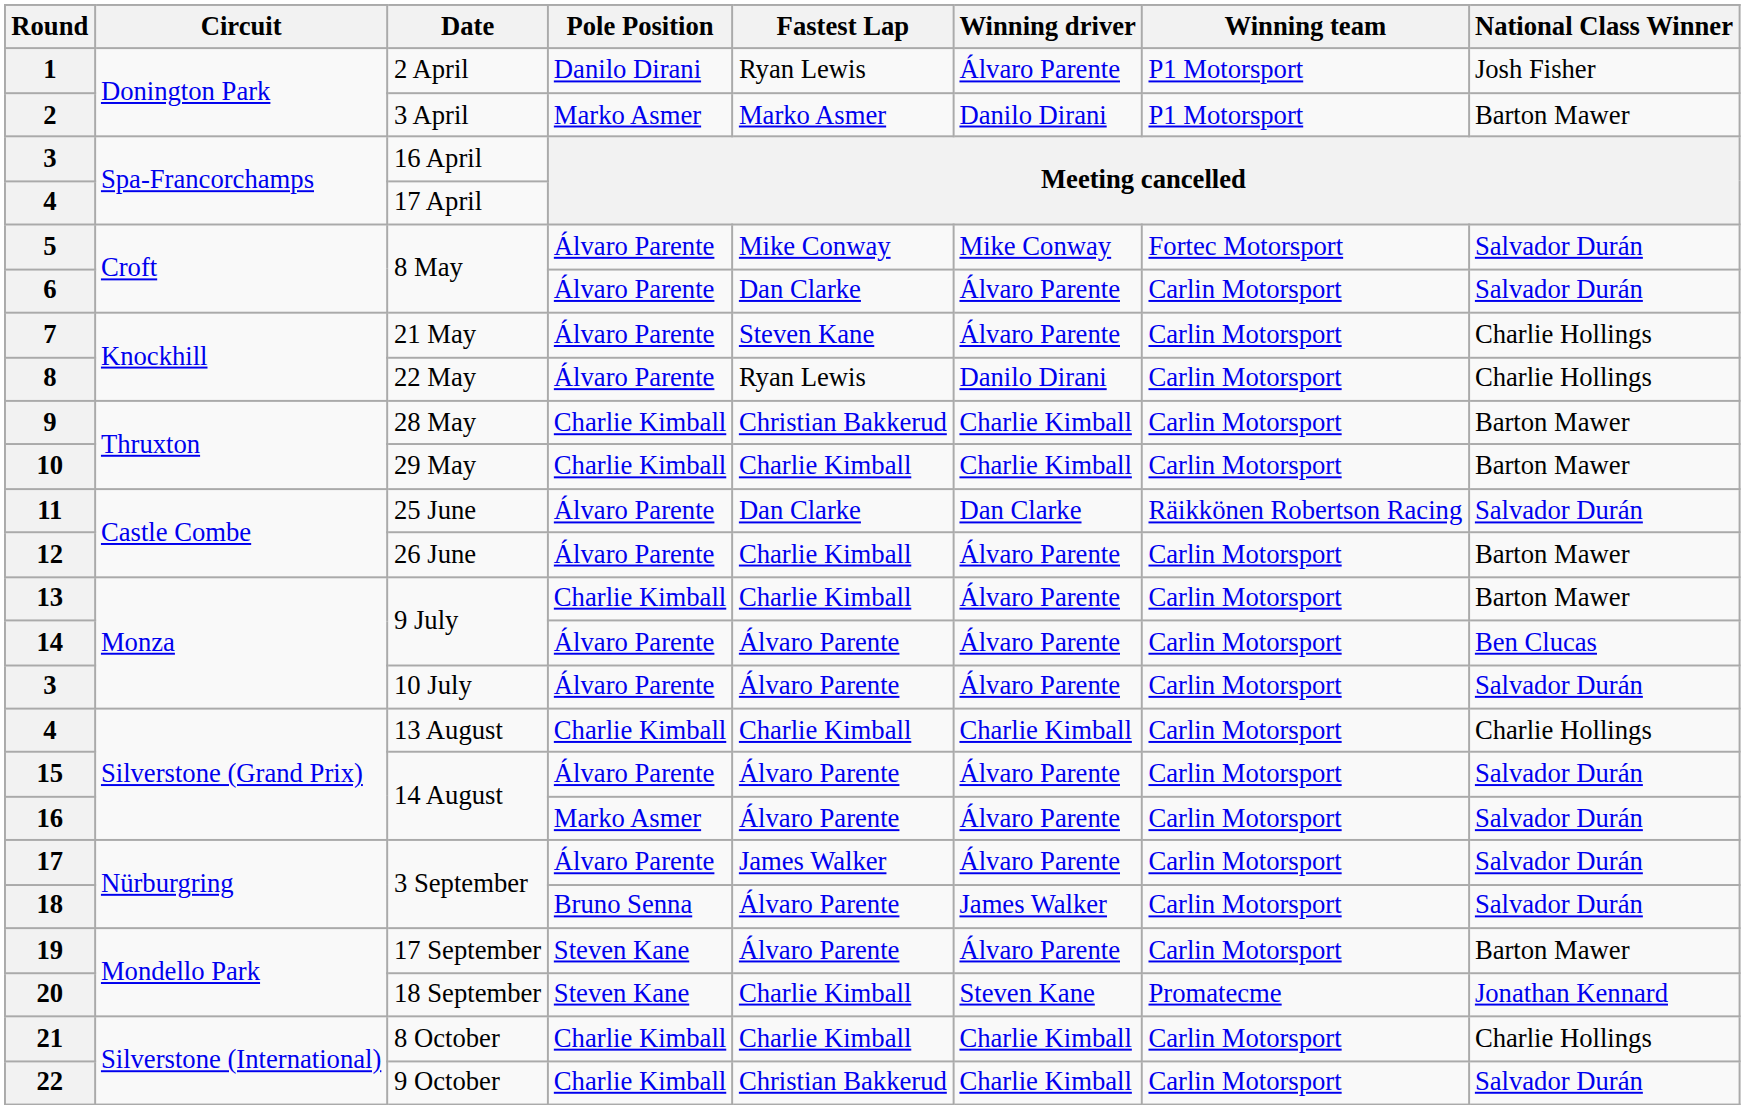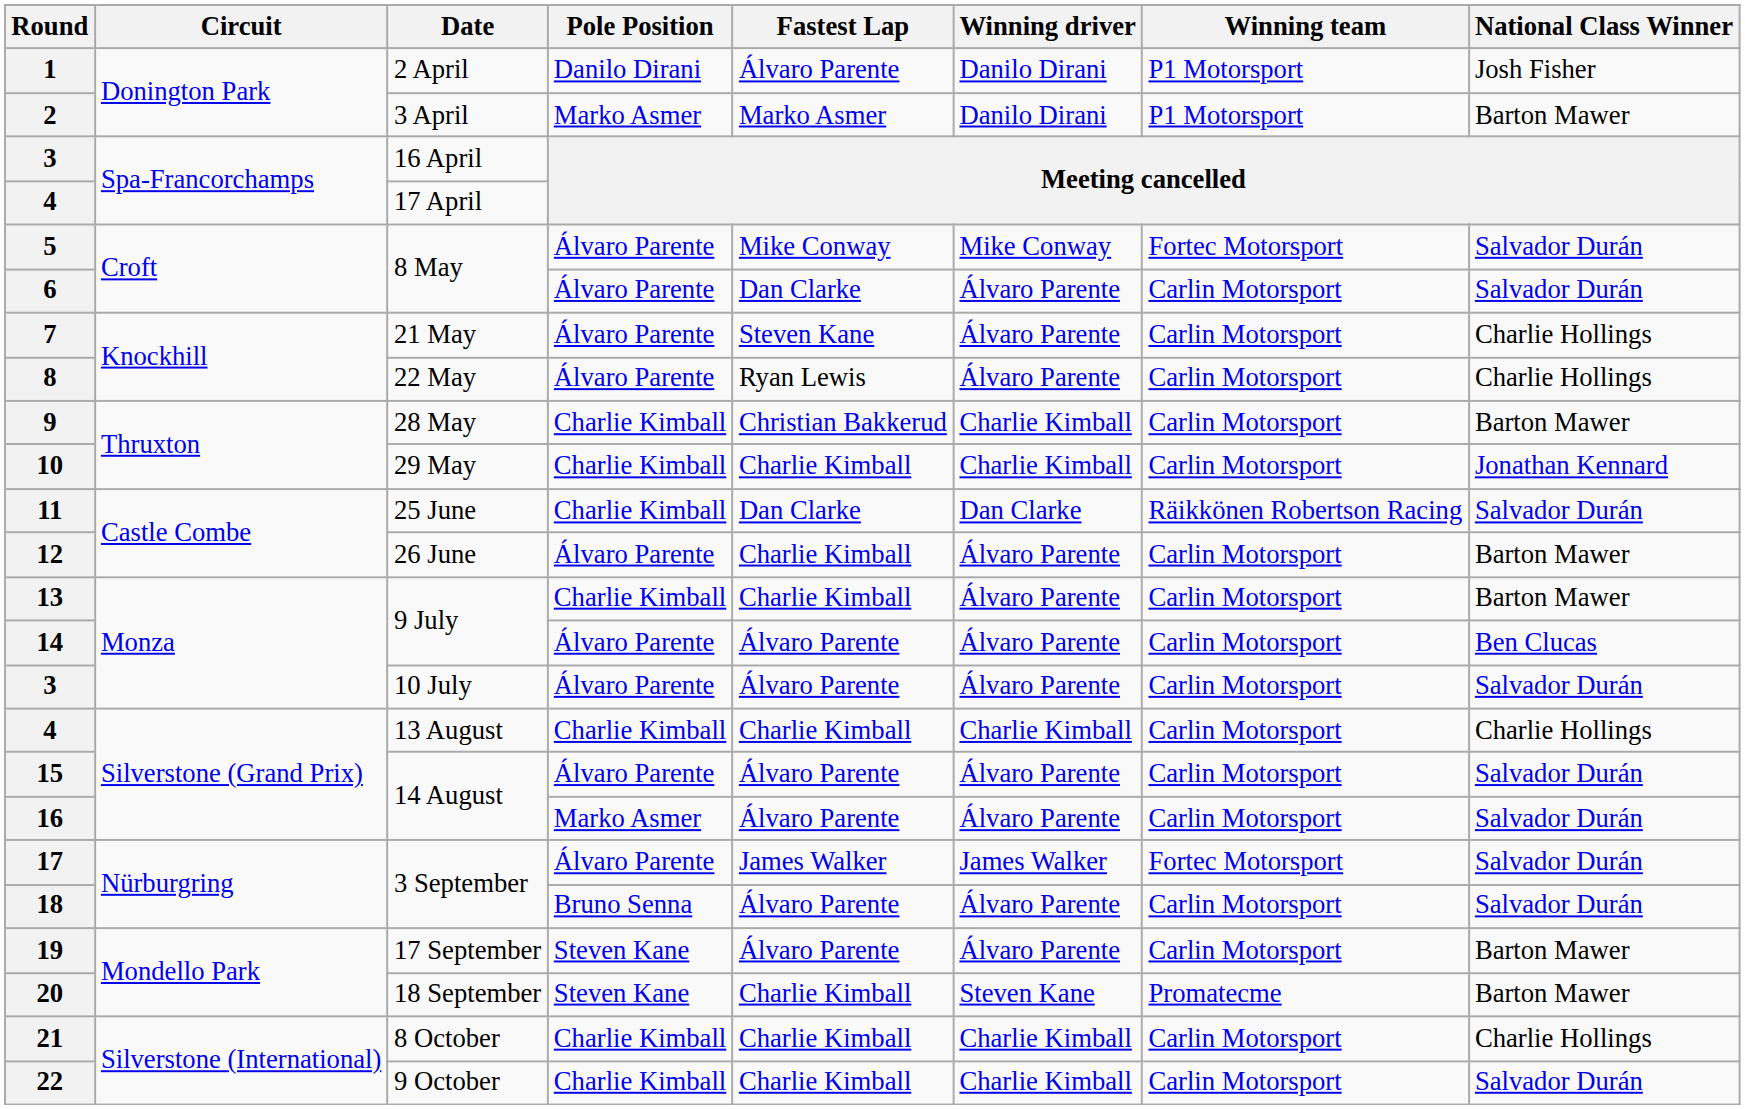 <table class="wikitable" style="font-size: 85%;">
 <tr>
 <th nowrap>Round</th>
 <th nowrap>Circuit</th>
 <th nowrap>Date</th>
 <th nowrap>Pole Position</th>
 <th nowrap>Fastest Lap</th>
 <th nowrap>Winning driver</th>
 <th nowrap>Winning team</th>
 <th nowrap>National Class Winner</th>
 </tr>
 <tr>
 <th>1</th>
 <td rowspan=2> <a href='#'>Donington Park</a></td>
 <td>2 April</td>
 <td> <a href='#'>Danilo Dirani</a></td>
-<td> Ryan Lewis</td>
 <td> <a href='#'>Álvaro Parente</a></td>
+<td> <a href='#'>Danilo Dirani</a></td>
 <td> <a href='#'>P1 Motorsport</a></td>
 <td> Josh Fisher</td>
 </tr>
 <tr>
 <th>2</th>
 <td>3 April</td>
 <td> <a href='#'>Marko Asmer</a></td>
 <td> <a href='#'>Marko Asmer</a></td>
 <td> <a href='#'>Danilo Dirani</a></td>
 <td> <a href='#'>P1 Motorsport</a></td>
 <td> Barton Mawer</td>
 </tr>
 <tr>
 <th>3</th>
 <td rowspan=2> <a href='#'>Spa-Francorchamps</a></td>
 <td>16 April</td>
 <th rowspan=2 colspan=5 align=center>Meeting cancelled</th>
 </tr>
 <tr>
 <th>4</th>
 <td>17 April</td>
 </tr>
 <tr>
 <th>5</th>
 <td rowspan=2> <a href='#'>Croft</a></td>
 <td rowspan=2>8 May</td>
 <td> <a href='#'>Álvaro Parente</a></td>
 <td> <a href='#'>Mike Conway</a></td>
 <td> <a href='#'>Mike Conway</a></td>
 <td> <a href='#'>Fortec Motorsport</a></td>
 <td> <a href='#'>Salvador Durán</a></td>
 </tr>
 <tr>
 <th>6</th>
 <td nowrap> <a href='#'>Álvaro Parente</a></td>
 <td> <a href='#'>Dan Clarke</a></td>
 <td nowrap> <a href='#'>Álvaro Parente</a></td>
 <td> <a href='#'>Carlin Motorsport</a></td>
 <td> <a href='#'>Salvador Durán</a></td>
 </tr>
 <tr>
 <th>7</th>
 <td rowspan=2> <a href='#'>Knockhill</a></td>
 <td>21 May</td>
 <td> <a href='#'>Álvaro Parente</a></td>
 <td> <a href='#'>Steven Kane</a></td>
 <td> <a href='#'>Álvaro Parente</a></td>
 <td> <a href='#'>Carlin Motorsport</a></td>
 <td> Charlie Hollings</td>
 </tr>
 <tr>
 <th>8</th>
 <td>22 May</td>
 <td> <a href='#'>Álvaro Parente</a></td>
 <td> Ryan Lewis</td>
-<td> <a href='#'>Danilo Dirani</a></td>
+<td> <a href='#'>Álvaro Parente</a></td>
 <td> <a href='#'>Carlin Motorsport</a></td>
 <td> Charlie Hollings</td>
 </tr>
 <tr>
 <th>9</th>
 <td rowspan=2> <a href='#'>Thruxton</a></td>
 <td>28 May</td>
 <td> <a href='#'>Charlie Kimball</a></td>
 <td nowrap> <a href='#'>Christian Bakkerud</a></td>
 <td> <a href='#'>Charlie Kimball</a></td>
 <td> <a href='#'>Carlin Motorsport</a></td>
 <td> Barton Mawer</td>
 </tr>
 <tr>
 <th>10</th>
 <td>29 May</td>
 <td> <a href='#'>Charlie Kimball</a></td>
 <td> <a href='#'>Charlie Kimball</a></td>
 <td> <a href='#'>Charlie Kimball</a></td>
 <td> <a href='#'>Carlin Motorsport</a></td>
-<td> Barton Mawer</td>
+<td nowrap> <a href='#'>Jonathan Kennard</a></td>
 </tr>
 <tr>
 <th>11</th>
 <td rowspan=2> <a href='#'>Castle Combe</a></td>
 <td>25 June</td>
-<td nowrap> <a href='#'>Álvaro Parente</a></td>
+<td> <a href='#'>Charlie Kimball</a></td>
 <td> <a href='#'>Dan Clarke</a></td>
 <td> <a href='#'>Dan Clarke</a></td>
 <td nowrap> <a href='#'>Räikkönen Robertson Racing</a></td>
 <td> <a href='#'>Salvador Durán</a></td>
 </tr>
 <tr>
 <th>12</th>
 <td>26 June</td>
 <td> <a href='#'>Álvaro Parente</a></td>
 <td> <a href='#'>Charlie Kimball</a></td>
 <td> <a href='#'>Álvaro Parente</a></td>
 <td> <a href='#'>Carlin Motorsport</a></td>
 <td> Barton Mawer</td>
 </tr>
 <tr>
 <th>13</th>
 <td rowspan=3> <a href='#'>Monza</a></td>
 <td rowspan=2>9 July</td>
 <td> <a href='#'>Charlie Kimball</a></td>
 <td> <a href='#'>Charlie Kimball</a></td>
 <td> <a href='#'>Álvaro Parente</a></td>
 <td> <a href='#'>Carlin Motorsport</a></td>
 <td> Barton Mawer</td>
 </tr>
 <tr>
 <th>14</th>
 <td> <a href='#'>Álvaro Parente</a></td>
 <td> <a href='#'>Álvaro Parente</a></td>
 <td> <a href='#'>Álvaro Parente</a></td>
 <td> <a href='#'>Carlin Motorsport</a></td>
 <td> <a href='#'>Ben Clucas</a></td>
 </tr>
 <tr>
 <th>3</th>
 <td>10 July</td>
 <td> <a href='#'>Álvaro Parente</a></td>
 <td> <a href='#'>Álvaro Parente</a></td>
 <td> <a href='#'>Álvaro Parente</a></td>
 <td> <a href='#'>Carlin Motorsport</a></td>
 <td> <a href='#'>Salvador Durán</a></td>
 </tr>
 <tr>
 <th>4</th>
 <td rowspan=3> <a href='#'>Silverstone (Grand Prix)</a></td>
 <td>13 August</td>
 <td> <a href='#'>Charlie Kimball</a></td>
 <td> <a href='#'>Charlie Kimball</a></td>
 <td> <a href='#'>Charlie Kimball</a></td>
 <td> <a href='#'>Carlin Motorsport</a></td>
 <td> Charlie Hollings</td>
 </tr>
 <tr>
 <th>15</th>
 <td rowspan=2>14 August</td>
 <td> <a href='#'>Álvaro Parente</a></td>
 <td> <a href='#'>Álvaro Parente</a></td>
 <td> <a href='#'>Álvaro Parente</a></td>
 <td> <a href='#'>Carlin Motorsport</a></td>
 <td> <a href='#'>Salvador Durán</a></td>
 </tr>
 <tr>
 <th>16</th>
 <td> <a href='#'>Marko Asmer</a></td>
 <td> <a href='#'>Álvaro Parente</a></td>
 <td> <a href='#'>Álvaro Parente</a></td>
 <td> <a href='#'>Carlin Motorsport</a></td>
 <td> <a href='#'>Salvador Durán</a></td>
 </tr>
 <tr>
 <th>17</th>
 <td rowspan=2> <a href='#'>Nürburgring</a></td>
 <td rowspan=2>3 September</td>
 <td> <a href='#'>Álvaro Parente</a></td>
 <td> <a href='#'>James Walker</a></td>
-<td> <a href='#'>Álvaro Parente</a></td>
-<td> <a href='#'>Carlin Motorsport</a></td>
+<td> <a href='#'>James Walker</a></td>
+<td> <a href='#'>Fortec Motorsport</a></td>
 <td> <a href='#'>Salvador Durán</a></td>
 </tr>
 <tr>
 <th>18</th>
 <td> <a href='#'>Bruno Senna</a></td>
 <td> <a href='#'>Álvaro Parente</a></td>
-<td> <a href='#'>James Walker</a></td>
+<td> <a href='#'>Álvaro Parente</a></td>
 <td> <a href='#'>Carlin Motorsport</a></td>
 <td> <a href='#'>Salvador Durán</a></td>
 </tr>
 <tr>
 <th>19</th>
 <td rowspan=2> <a href='#'>Mondello Park</a></td>
 <td nowrap>17 September</td>
 <td> <a href='#'>Steven Kane</a></td>
 <td> <a href='#'>Álvaro Parente</a></td>
 <td> <a href='#'>Álvaro Parente</a></td>
 <td> <a href='#'>Carlin Motorsport</a></td>
 <td> Barton Mawer</td>
 </tr>
 <tr>
 <th>20</th>
 <td nowrap>18 September</td>
 <td> <a href='#'>Steven Kane</a></td>
 <td> <a href='#'>Charlie Kimball</a></td>
 <td> <a href='#'>Steven Kane</a></td>
 <td> <a href='#'>Promatecme</a></td>
-<td nowrap> <a href='#'>Jonathan Kennard</a></td>
+<td> Barton Mawer</td>
 </tr>
 <tr>
 <th>21</th>
 <td rowspan=2 nowrap> <a href='#'>Silverstone (International)</a></td>
 <td>8 October</td>
 <td> <a href='#'>Charlie Kimball</a></td>
 <td> <a href='#'>Charlie Kimball</a></td>
 <td> <a href='#'>Charlie Kimball</a></td>
 <td> <a href='#'>Carlin Motorsport</a></td>
 <td> Charlie Hollings</td>
 </tr>
 <tr>
 <th>22</th>
 <td>9 October</td>
 <td nowrap> <a href='#'>Charlie Kimball</a></td>
-<td nowrap> <a href='#'>Christian Bakkerud</a></td>
+<td nowrap> <a href='#'>Charlie Kimball</a></td>
 <td nowrap> <a href='#'>Charlie Kimball</a></td>
 <td> <a href='#'>Carlin Motorsport</a></td>
 <td> <a href='#'>Salvador Durán</a></td>
 </tr>
 </table>
